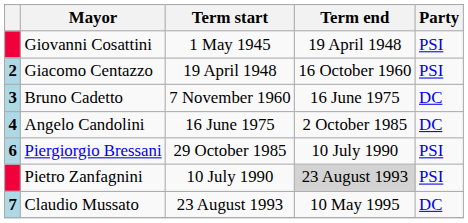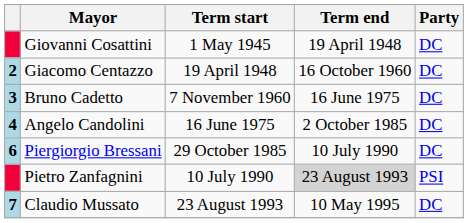 <table class="wikitable">
 <tr>
 <th class=unsortable> </th>
 <th>Mayor</th>
 <th>Term start</th>
 <th>Term end</th>
 <th>Party</th>
 </tr>
 <tr>
 <th style="background:#F2003C;"></th>
 <td>Giovanni Cosattini</td>
 <td align=center>1 May 1945</td>
 <td align=center>19 April 1948</td>
-<td><a href='#'>PSI</a></td>
+<td><a href='#'>DC</a></td>
 </tr>
 <tr>
 <th style="background:#ADD8E6;">2</th>
 <td>Giacomo Centazzo</td>
 <td align=center>19 April 1948</td>
 <td align=center>16 October 1960</td>
-<td><a href='#'>PSI</a></td>
+<td><a href='#'>DC</a></td>
 </tr>
 <tr>
 <th style="background:#ADD8E6;">3</th>
 <td>Bruno Cadetto</td>
 <td align=center>7 November 1960</td>
 <td align=center>16 June 1975</td>
 <td><a href='#'>DC</a></td>
 </tr>
 <tr>
 <th style="background:#ADD8E6;">4</th>
 <td>Angelo Candolini</td>
 <td align=center>16 June 1975</td>
 <td align=center>2 October 1985</td>
 <td><a href='#'>DC</a></td>
 </tr>
 <tr>
 <th style="background:#ADD8E6;">6</th>
 <td><a href='#'>Piergiorgio Bressani</a></td>
 <td align=center>29 October 1985</td>
 <td align=center>10 July 1990</td>
-<td><a href='#'>PSI</a></td>
+<td><a href='#'>DC</a></td>
 </tr>
 <tr>
 <th style="background:#F2003C;"></th>
 <td>Pietro Zanfagnini</td>
 <td align=center>10 July 1990</td>
 <td align=center style="background: lightgrey;">23 August 1993</td>
 <td><a href='#'>PSI</a></td>
 </tr>
 <tr>
 <th style="background:#ADD8E6;">7</th>
 <td>Claudio Mussato</td>
 <td align=center>23 August 1993</td>
 <td align=center>10 May 1995</td>
 <td><a href='#'>DC</a></td>
 </tr>
 <tr>
 </tr>
 </table>
